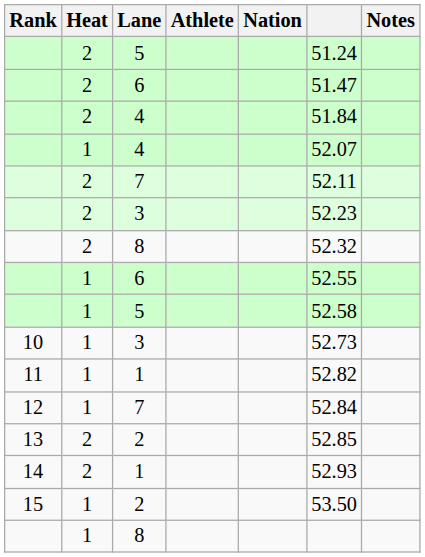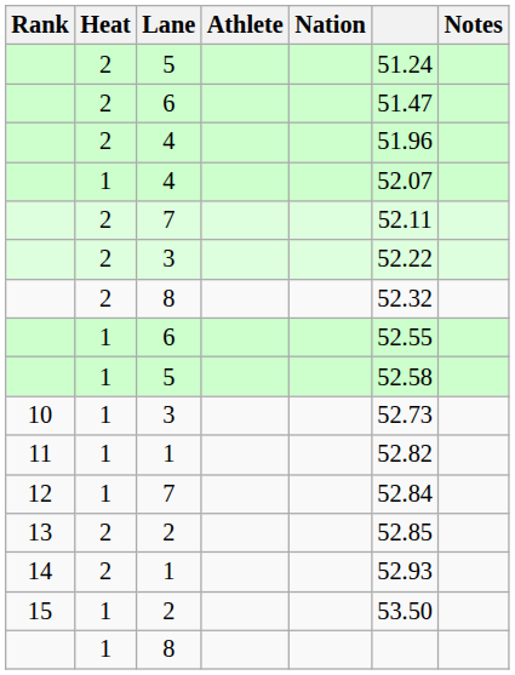 <table class="wikitable sortable" style="text-align:center">
 <tr>
 <th scope="col">Rank</th>
 <th scope="col">Heat</th>
 <th scope="col">Lane</th>
 <th scope="col">Athlete</th>
 <th scope="col">Nation</th>
 <th scope="col"></th>
 <th scope="col">Notes</th>
 </tr>
 <tr bgcolor=ccffcc>
 <td></td>
 <td>2</td>
 <td>5</td>
 <td style="text-align:left"></td>
 <td style="text-align:left"></td>
 <td>51.24</td>
 <td></td>
 </tr>
 <tr bgcolor=ccffcc>
 <td></td>
 <td>2</td>
 <td>6</td>
 <td style="text-align:left"></td>
 <td style="text-align:left"></td>
 <td>51.47</td>
 <td></td>
 </tr>
 <tr bgcolor=ccffcc>
 <td></td>
 <td>2</td>
 <td>4</td>
 <td style="text-align:left"></td>
 <td style="text-align:left"></td>
-<td>51.84</td>
+<td>51.96</td>
 <td></td>
 </tr>
 <tr bgcolor=ccffcc>
 <td></td>
 <td>1</td>
 <td>4</td>
 <td style="text-align:left"></td>
 <td style="text-align:left"></td>
 <td>52.07</td>
 <td></td>
 </tr>
 <tr bgcolor=ddffdd>
 <td></td>
 <td>2</td>
 <td>7</td>
 <td style="text-align:left"></td>
 <td style="text-align:left"></td>
 <td>52.11</td>
 <td></td>
 </tr>
 <tr bgcolor=ddffdd>
 <td></td>
 <td>2</td>
 <td>3</td>
 <td style="text-align:left"></td>
 <td style="text-align:left"></td>
-<td>52.23</td>
+<td>52.22</td>
 <td></td>
 </tr>
 <tr>
 <td></td>
 <td>2</td>
 <td>8</td>
 <td style="text-align:left"></td>
 <td style="text-align:left"></td>
 <td>52.32</td>
 <td></td>
 </tr>
 <tr bgcolor=ccffcc>
 <td></td>
 <td>1</td>
 <td>6</td>
 <td style="text-align:left"></td>
 <td style="text-align:left"></td>
 <td>52.55</td>
 <td></td>
 </tr>
 <tr bgcolor=ccffcc>
 <td></td>
 <td>1</td>
 <td>5</td>
 <td style="text-align:left"></td>
 <td style="text-align:left"></td>
 <td>52.58</td>
 <td></td>
 </tr>
 <tr>
 <td>10</td>
 <td>1</td>
 <td>3</td>
 <td style="text-align:left"></td>
 <td style="text-align:left"></td>
 <td>52.73</td>
 <td></td>
 </tr>
 <tr>
 <td>11</td>
 <td>1</td>
 <td>1</td>
 <td style="text-align:left"></td>
 <td style="text-align:left"></td>
 <td>52.82</td>
 <td></td>
 </tr>
 <tr>
 <td>12</td>
 <td>1</td>
 <td>7</td>
 <td style="text-align:left"></td>
 <td style="text-align:left"></td>
 <td>52.84</td>
 <td></td>
 </tr>
 <tr>
 <td>13</td>
 <td>2</td>
 <td>2</td>
 <td style="text-align:left"></td>
 <td style="text-align:left"></td>
 <td>52.85</td>
 <td></td>
 </tr>
 <tr>
 <td>14</td>
 <td>2</td>
 <td>1</td>
 <td style="text-align:left"></td>
 <td style="text-align:left"></td>
 <td>52.93</td>
 <td></td>
 </tr>
 <tr>
 <td>15</td>
 <td>1</td>
 <td>2</td>
 <td style="text-align:left"></td>
 <td style="text-align:left"></td>
 <td>53.50</td>
 <td></td>
 </tr>
 <tr>
 <td></td>
 <td>1</td>
 <td>8</td>
 <td style="text-align:left"></td>
 <td style="text-align:left"></td>
 <td></td>
 <td></td>
 </tr>
 </table>
